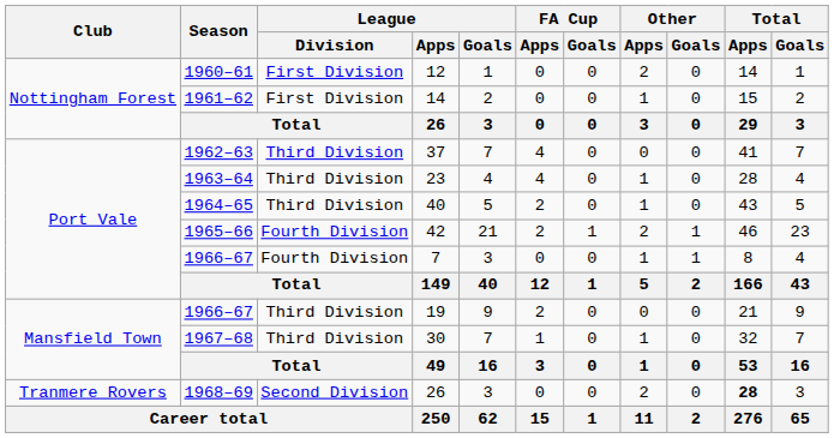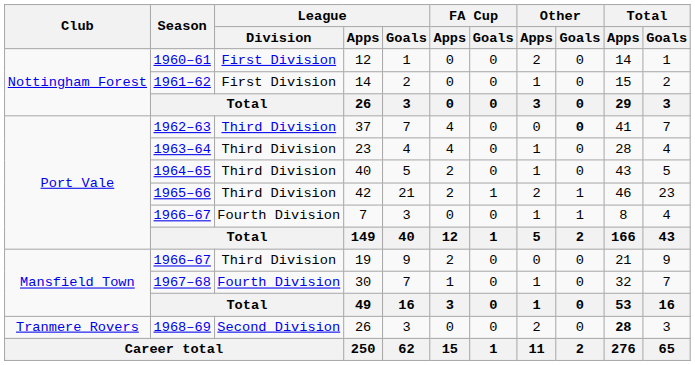 <table class="wikitable" style="text-align: center;">
 <tr>
 <th rowspan="2">Club</th>
 <th rowspan="2">Season</th>
 <th colspan="3">League</th>
 <th colspan="2">FA Cup</th>
 <th colspan="2">Other</th>
 <th colspan="2">Total</th>
 </tr>
 <tr>
 <th>Division</th>
 <th>Apps</th>
 <th>Goals</th>
 <th>Apps</th>
 <th>Goals</th>
 <th>Apps</th>
 <th>Goals</th>
 <th>Apps</th>
 <th>Goals</th>
 </tr>
 <tr>
 <td rowspan="3"><a href='#'>Nottingham Forest</a></td>
 <td><a href='#'>1960–61</a></td>
 <td><a href='#'>First Division</a></td>
 <td>12</td>
 <td>1</td>
 <td>0</td>
 <td>0</td>
 <td>2</td>
 <td>0</td>
 <td>14</td>
 <td>1</td>
 </tr>
 <tr>
 <td><a href='#'>1961–62</a></td>
 <td>First Division</td>
 <td>14</td>
 <td>2</td>
 <td>0</td>
 <td>0</td>
 <td>1</td>
 <td>0</td>
 <td>15</td>
 <td>2</td>
 </tr>
 <tr>
 <th colspan="2">Total</th>
 <th>26</th>
 <th>3</th>
 <th>0</th>
 <th>0</th>
 <th>3</th>
 <th>0</th>
 <th>29</th>
 <th>3</th>
 </tr>
 <tr>
 <td rowspan="6"><a href='#'>Port Vale</a></td>
 <td><a href='#'>1962–63</a></td>
 <td><a href='#'>Third Division</a></td>
 <td>37</td>
 <td>7</td>
 <td>4</td>
 <td>0</td>
 <td>0</td>
-<td>0</td>
+<td><strong>0</strong></td>
 <td>41</td>
 <td>7</td>
 </tr>
 <tr>
 <td><a href='#'>1963–64</a></td>
 <td>Third Division</td>
 <td>23</td>
 <td>4</td>
 <td>4</td>
 <td>0</td>
 <td>1</td>
 <td>0</td>
 <td>28</td>
 <td>4</td>
 </tr>
 <tr>
 <td><a href='#'>1964–65</a></td>
 <td>Third Division</td>
 <td>40</td>
 <td>5</td>
 <td>2</td>
 <td>0</td>
 <td>1</td>
 <td>0</td>
 <td>43</td>
 <td>5</td>
 </tr>
 <tr>
 <td><a href='#'>1965–66</a></td>
-<td><a href='#'>Fourth Division</a></td>
+<td>Third Division</td>
 <td>42</td>
 <td>21</td>
 <td>2</td>
 <td>1</td>
 <td>2</td>
 <td>1</td>
 <td>46</td>
 <td>23</td>
 </tr>
 <tr>
 <td><a href='#'>1966–67</a></td>
 <td>Fourth Division</td>
 <td>7</td>
 <td>3</td>
 <td>0</td>
 <td>0</td>
 <td>1</td>
 <td>1</td>
 <td>8</td>
 <td>4</td>
 </tr>
 <tr>
 <th colspan="2">Total</th>
 <th>149</th>
 <th>40</th>
 <th>12</th>
 <th>1</th>
 <th>5</th>
 <th>2</th>
 <th>166</th>
 <th>43</th>
 </tr>
 <tr>
 <td rowspan="3"><a href='#'>Mansfield Town</a></td>
 <td><a href='#'>1966–67</a></td>
 <td>Third Division</td>
 <td>19</td>
 <td>9</td>
 <td>2</td>
 <td>0</td>
 <td>0</td>
 <td>0</td>
 <td>21</td>
 <td>9</td>
 </tr>
 <tr>
 <td><a href='#'>1967–68</a></td>
-<td>Third Division</td>
+<td><a href='#'>Fourth Division</a></td>
 <td>30</td>
 <td>7</td>
 <td>1</td>
 <td>0</td>
 <td>1</td>
 <td>0</td>
 <td>32</td>
 <td>7</td>
 </tr>
 <tr>
 <th colspan="2">Total</th>
 <th>49</th>
 <th>16</th>
 <th>3</th>
 <th>0</th>
 <th>1</th>
 <th>0</th>
 <th>53</th>
 <th>16</th>
 </tr>
 <tr>
 <td><a href='#'>Tranmere Rovers</a></td>
 <td><a href='#'>1968–69</a></td>
 <td><a href='#'>Second Division</a></td>
 <td>26</td>
 <td>3</td>
 <td>0</td>
 <td>0</td>
 <td>2</td>
 <td>0</td>
 <td><strong>28</strong></td>
 <td>3</td>
 </tr>
 <tr>
 <th colspan="3">Career total</th>
 <th>250</th>
 <th>62</th>
 <th>15</th>
 <th>1</th>
 <th>11</th>
 <th>2</th>
 <th>276</th>
 <th>65</th>
 </tr>
 </table>
